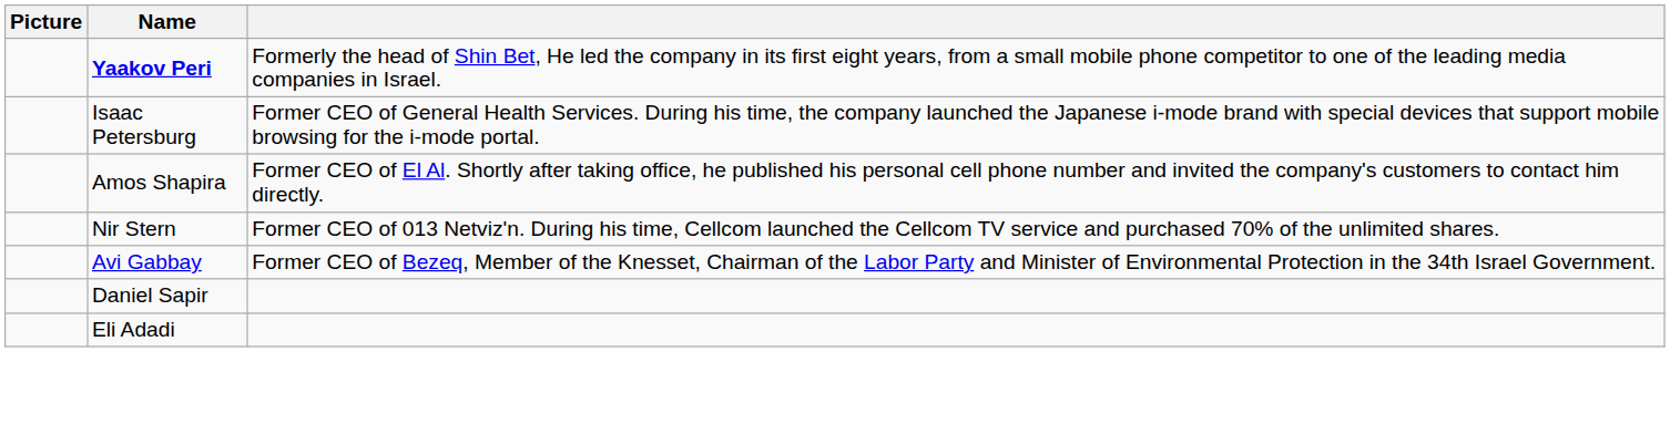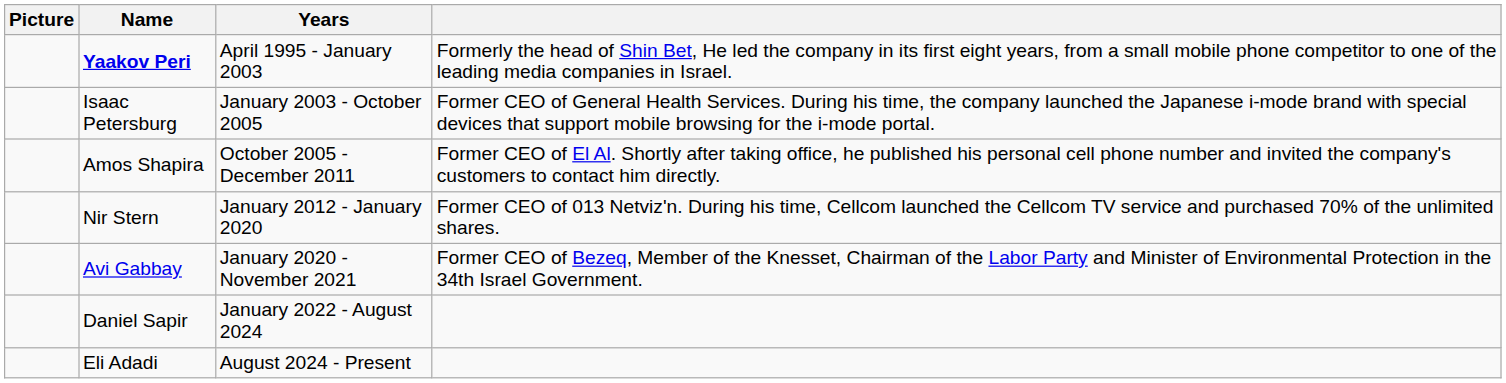 <table class="wikitable">
 <tr>
 <th>Picture</th>
 <th>Name</th>
+<th>Years</th>
 <th></th>
 </tr>
 <tr>
 <td></td>
 <td><strong><a href='#'>Yaakov Peri</a></strong></td>
+<td>April 1995 - January 2003</td>
 <td>Formerly the head of <a href='#'>Shin Bet</a>, He led the company in its first eight years, from a small mobile phone competitor to one of the leading media companies in Israel.</td>
 </tr>
 <tr>
 <td></td>
 <td>Isaac Petersburg</td>
+<td>January 2003 - October 2005</td>
 <td>Former CEO of General Health Services. During his time, the company launched the Japanese i-mode brand with special devices that support mobile browsing for the i-mode portal.</td>
 </tr>
 <tr>
 <td></td>
 <td>Amos Shapira</td>
+<td>October 2005 - December 2011</td>
 <td>Former CEO of <a href='#'>El Al</a>. Shortly after taking office, he published his personal cell phone number and invited the company's customers to contact him directly.</td>
 </tr>
 <tr>
 <td></td>
 <td>Nir Stern</td>
+<td>January 2012 - January 2020</td>
 <td>Former CEO of 013 Netviz'n. During his time, Cellcom launched the Cellcom TV service and purchased 70% of the unlimited shares.</td>
 </tr>
 <tr>
 <td></td>
 <td><a href='#'>Avi Gabbay</a></td>
+<td>January 2020 -<br>November 2021</td>
 <td>Former CEO of <a href='#'>Bezeq</a>, Member of the Knesset, Chairman of the <a href='#'>Labor Party</a> and Minister of Environmental Protection in the 34th Israel Government.</td>
 </tr>
 <tr>
 <td></td>
 <td>Daniel Sapir</td>
+<td>January 2022 - August 2024</td>
 <td></td>
 </tr>
 <tr>
 <td></td>
 <td>Eli Adadi</td>
+<td>August 2024 - Present</td>
 <td></td>
 </tr>
 </table>
